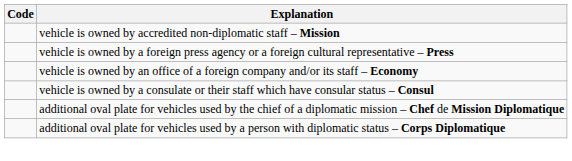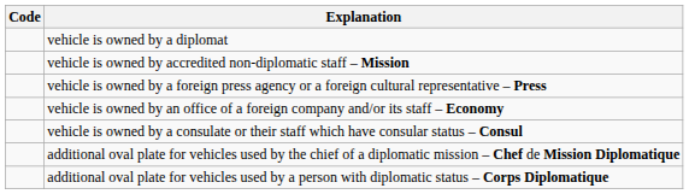 <table class="wikitable">
 <tr>
 <th>Code</th>
 <th>Explanation</th>
+</tr>
+<tr>
+<td></td>
+<td>vehicle is owned by a diplomat</td>
 </tr>
 <tr>
 <td></td>
 <td>vehicle is owned by accredited non-diplomatic staff – <strong>Mission</strong></td>
 </tr>
 <tr>
 <td></td>
 <td>vehicle is owned by a foreign press agency or a foreign cultural representative – <strong>Press</strong></td>
 </tr>
 <tr>
 <td></td>
 <td>vehicle is owned by an office of a foreign company and/or its staff – <strong>Economy</strong></td>
 </tr>
 <tr>
 <td></td>
 <td>vehicle is owned by a consulate or their staff which have consular status – <strong>Consul</strong></td>
 </tr>
 <tr>
 <td></td>
 <td>additional oval plate for vehicles used by the chief of a diplomatic mission – <strong>Chef</strong> de <strong>Mission Diplomatique</strong></td>
 </tr>
 <tr>
 <td></td>
 <td>additional oval plate for vehicles used by a person with diplomatic status – <strong>Corps Diplomatique</strong></td>
 </tr>
 </table>
